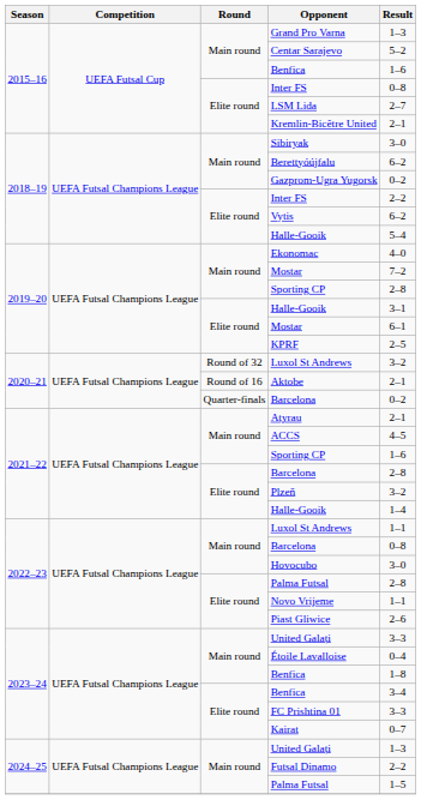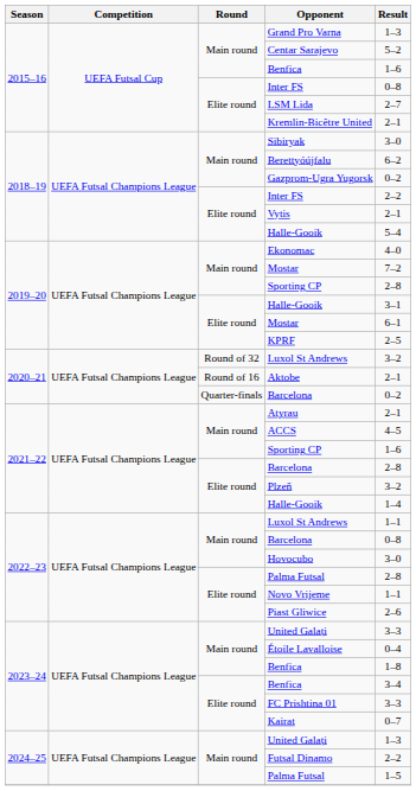 <table class="wikitable" style="font-size:95%; text-align: center;">
 <tr>
 <th>Season</th>
 <th>Competition</th>
 <th>Round</th>
 <th>Opponent</th>
 <th>Result</th>
 </tr>
 <tr>
 <td rowspan="6"><a href='#'>2015–16</a></td>
 <td rowspan="6" align=center><a href='#'>UEFA Futsal Cup</a></td>
 <td rowspan="3">Main round</td>
 <td align=left> <a href='#'>Grand Pro Varna</a></td>
 <td align=center>1–3</td>
 </tr>
 <tr>
 <td align=left> <a href='#'>Centar Sarajevo</a></td>
 <td align=center>5–2</td>
 </tr>
 <tr>
 <td align=left> <a href='#'>Benfica</a></td>
 <td align=center>1–6</td>
 </tr>
 <tr>
 <td rowspan="3">Elite round</td>
 <td align=left> <a href='#'>Inter FS</a></td>
 <td align=center>0–8</td>
 </tr>
 <tr>
 <td align=left> <a href='#'>LSM Lida</a></td>
 <td align=center>2–7</td>
 </tr>
 <tr>
 <td align=left> <a href='#'>Kremlin-Bicêtre United</a></td>
 <td align=center>2–1</td>
 </tr>
 <tr>
 <td rowspan="6"><a href='#'>2018–19</a></td>
 <td rowspan="6" align=center><a href='#'>UEFA Futsal Champions League</a></td>
 <td rowspan="3">Main round</td>
 <td align=left> <a href='#'>Sibiryak</a></td>
 <td align=center>3–0</td>
 </tr>
 <tr>
 <td align=left> <a href='#'>Berettyóújfalu</a></td>
 <td align=center>6–2</td>
 </tr>
 <tr>
 <td align=left> <a href='#'>Gazprom-Ugra Yugorsk</a></td>
 <td align=center>0–2</td>
 </tr>
 <tr>
 <td rowspan="3">Elite round</td>
 <td align=left> <a href='#'>Inter FS</a></td>
 <td align=center>2–2</td>
 </tr>
 <tr>
 <td align=left> <a href='#'>Vytis</a></td>
-<td align=center>6–2</td>
+<td align=center>2–1</td>
 </tr>
 <tr>
 <td align=left> <a href='#'>Halle-Gooik</a></td>
 <td align=center>5–4</td>
 </tr>
 <tr>
 <td rowspan="6"><a href='#'>2019–20</a></td>
 <td rowspan="6" align=center>UEFA Futsal Champions League</td>
 <td rowspan="3">Main round</td>
 <td align=left> <a href='#'>Ekonomac</a></td>
 <td align=center>4–0</td>
 </tr>
 <tr>
 <td align=left> <a href='#'>Mostar</a></td>
 <td align=center>7–2</td>
 </tr>
 <tr>
 <td align=left> <a href='#'>Sporting CP</a></td>
 <td align=center>2–8</td>
 </tr>
 <tr>
 <td rowspan="3">Elite round</td>
 <td align=left> <a href='#'>Halle-Gooik</a></td>
 <td align=center>3–1</td>
 </tr>
 <tr>
 <td align=left> <a href='#'>Mostar</a></td>
 <td align=center>6–1</td>
 </tr>
 <tr>
 <td align=left> <a href='#'>KPRF</a></td>
 <td align=center>2–5</td>
 </tr>
 <tr>
 <td rowspan="3"><a href='#'>2020–21</a></td>
 <td align=center rowspan="3">UEFA Futsal Champions League</td>
 <td>Round of 32</td>
 <td align=left> <a href='#'>Luxol St Andrews</a></td>
 <td align=center>3–2</td>
 </tr>
 <tr>
 <td>Round of 16</td>
 <td align=left> <a href='#'>Aktobe</a></td>
 <td align=center>2–1</td>
 </tr>
 <tr>
 <td>Quarter-finals</td>
 <td align=left> <a href='#'>Barcelona</a></td>
 <td align=center>0–2</td>
 </tr>
 <tr>
 <td rowspan="6"><a href='#'>2021–22</a></td>
 <td rowspan="6" align=center>UEFA Futsal Champions League</td>
 <td rowspan="3">Main round</td>
 <td align=left> <a href='#'>Atyrau</a></td>
 <td align=center>2–1</td>
 </tr>
 <tr>
 <td align=left> <a href='#'>ACCS</a></td>
 <td align=center>4–5</td>
 </tr>
 <tr>
 <td align=left> <a href='#'>Sporting CP</a></td>
 <td align=center>1–6</td>
 </tr>
 <tr>
 <td rowspan="3">Elite round</td>
 <td align=left> <a href='#'>Barcelona</a></td>
 <td align=center>2–8</td>
 </tr>
 <tr>
 <td align=left> <a href='#'>Plzeň</a></td>
 <td align=center>3–2</td>
 </tr>
 <tr>
 <td align=left> <a href='#'>Halle-Gooik</a></td>
 <td align=center>1–4</td>
 </tr>
 <tr>
 <td rowspan="6"><a href='#'>2022–23</a></td>
 <td rowspan="6" align=center>UEFA Futsal Champions League</td>
 <td rowspan="3">Main round</td>
 <td align=left> <a href='#'>Luxol St Andrews</a></td>
 <td align=center>1–1</td>
 </tr>
 <tr>
 <td align=left> <a href='#'>Barcelona</a></td>
 <td align=center>0–8</td>
 </tr>
 <tr>
 <td align=left> <a href='#'>Hovocubo</a></td>
 <td align=center>3–0</td>
 </tr>
 <tr>
 <td rowspan="3">Elite round</td>
 <td align=left> <a href='#'>Palma Futsal</a></td>
 <td align=center>2–8</td>
 </tr>
 <tr>
 <td align=left> <a href='#'>Novo Vrijeme</a></td>
 <td align=center>1–1</td>
 </tr>
 <tr>
 <td align=left> <a href='#'>Piast Gliwice</a></td>
 <td align=center>2–6</td>
 </tr>
 <tr>
 <td rowspan="6"><a href='#'>2023–24</a></td>
 <td rowspan="6" align=center>UEFA Futsal Champions League</td>
 <td rowspan="3">Main round</td>
 <td align=left> <a href='#'>United Galați</a></td>
 <td align=center>3–3</td>
 </tr>
 <tr>
 <td align=left> <a href='#'>Étoile Lavalloise</a></td>
 <td align=center>0–4</td>
 </tr>
 <tr>
 <td align=left> <a href='#'>Benfica</a></td>
 <td align=center>1–8</td>
 </tr>
 <tr>
 <td rowspan="3">Elite round</td>
 <td align=left> <a href='#'>Benfica</a></td>
 <td align=center>3–4</td>
 </tr>
 <tr>
 <td align=left> <a href='#'>FC Prishtina 01</a></td>
 <td align=center>3–3</td>
 </tr>
 <tr>
 <td align=left> <a href='#'>Kairat</a></td>
 <td align=center>0–7</td>
 </tr>
 <tr>
 <td rowspan="3"><a href='#'>2024–25</a></td>
 <td rowspan="3" align=center>UEFA Futsal Champions League</td>
 <td rowspan="3">Main round</td>
 <td align=left> <a href='#'>United Galați</a></td>
 <td align=center>1–3</td>
 </tr>
 <tr>
 <td align=left> <a href='#'>Futsal Dinamo</a></td>
 <td align=center>2–2</td>
 </tr>
 <tr>
 <td align=left> <a href='#'>Palma Futsal</a></td>
 <td align=center>1–5</td>
 </tr>
 <tr>
 </tr>
 </table>
